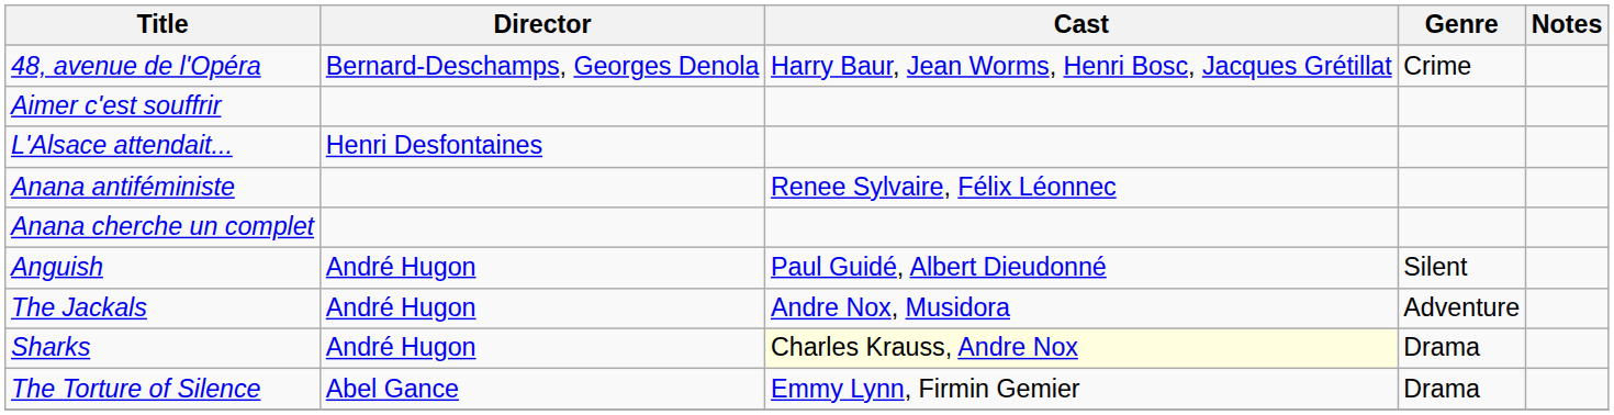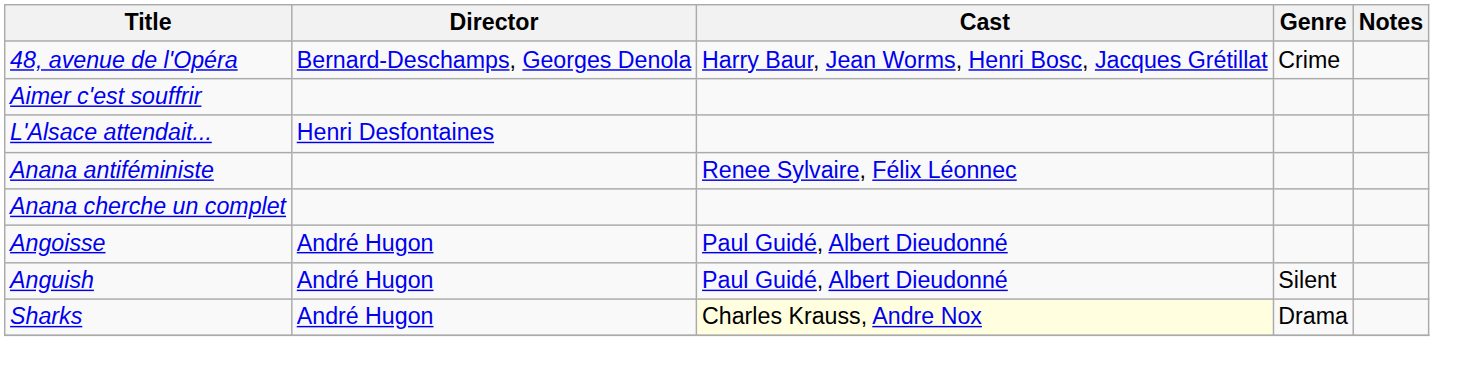 <table class="wikitable">
 <tr>
 <th>Title</th>
 <th>Director</th>
 <th>Cast</th>
 <th>Genre</th>
 <th>Notes</th>
 </tr>
 <tr>
 <td><em><a href='#'>48, avenue de l'Opéra</a></em></td>
 <td><a href='#'>Bernard-Deschamps</a>, <a href='#'>Georges Denola</a></td>
 <td><a href='#'>Harry Baur</a>, <a href='#'>Jean Worms</a>, <a href='#'>Henri Bosc</a>, <a href='#'>Jacques Grétillat</a></td>
 <td>Crime</td>
 <td></td>
 </tr>
 <tr>
 <td><em><a href='#'>Aimer c'est souffrir</a></em></td>
 <td></td>
 <td></td>
 <td></td>
 <td></td>
 </tr>
 <tr>
 <td><em><a href='#'>L'Alsace attendait...</a></em></td>
 <td><a href='#'>Henri Desfontaines</a></td>
 <td></td>
 <td></td>
 <td></td>
 </tr>
 <tr>
 <td><em><a href='#'>Anana antiféministe</a></em></td>
 <td></td>
 <td><a href='#'>Renee Sylvaire</a>, <a href='#'>Félix Léonnec</a></td>
 <td></td>
 <td></td>
 </tr>
 <tr>
 <td><em><a href='#'>Anana cherche un complet</a></em></td>
 <td></td>
 <td></td>
 <td></td>
 <td></td>
 </tr>
 <tr>
+<td><em><a href='#'>Angoisse</a></em></td>
+<td><a href='#'>André Hugon</a></td>
+<td><a href='#'>Paul Guidé</a>, <a href='#'>Albert Dieudonné</a></td>
+<td></td>
+<td></td>
+</tr>
+<tr>
 <td><em><a href='#'>Anguish</a></em></td>
 <td><a href='#'>André Hugon</a></td>
 <td><a href='#'>Paul Guidé</a>, <a href='#'>Albert Dieudonné</a></td>
 <td>Silent</td>
-<td></td>
-</tr>
-<tr>
-<td><em><a href='#'>The Jackals</a></em></td>
-<td><a href='#'>André Hugon</a></td>
-<td><a href='#'>Andre Nox</a>, <a href='#'>Musidora</a></td>
-<td>Adventure</td>
 <td></td>
 </tr>
 <tr>
 <td><em><a href='#'>Sharks</a></em></td>
 <td><a href='#'>André Hugon</a></td>
 <td style="background: lightyellow;">Charles Krauss, <a href='#'>Andre Nox</a></td>
 <td>Drama</td>
 <td></td>
 </tr>
 <tr>
-<td><em><a href='#'>The Torture of Silence</a></em></td>
-<td><a href='#'>Abel Gance</a></td>
-<td><a href='#'>Emmy Lynn</a>, Firmin Gemier</td>
-<td>Drama</td>
-<td></td>
-</tr>
-<tr>
 </tr>
 </table>
